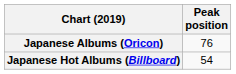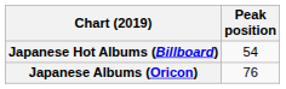 <table class="wikitable plainrowheaders" style="text-align:center">
 <tr>
 <th scope="col">Chart (2019)</th>
 <th scope="col">Peak<br> position</th>
 </tr>
 <tr>
+<th scope="row">Japanese Hot Albums (<em><a href='#'>Billboard</a></em>)</th>
+<td>54</td>
+</tr>
+<tr>
 <th scope="row">Japanese Albums (<a href='#'>Oricon</a>)</th>
 <td>76</td>
 </tr>
-<tr>
-<th scope="row">Japanese Hot Albums (<em><a href='#'>Billboard</a></em>)</th>
-<td>54</td>
-</tr>
 </table>
